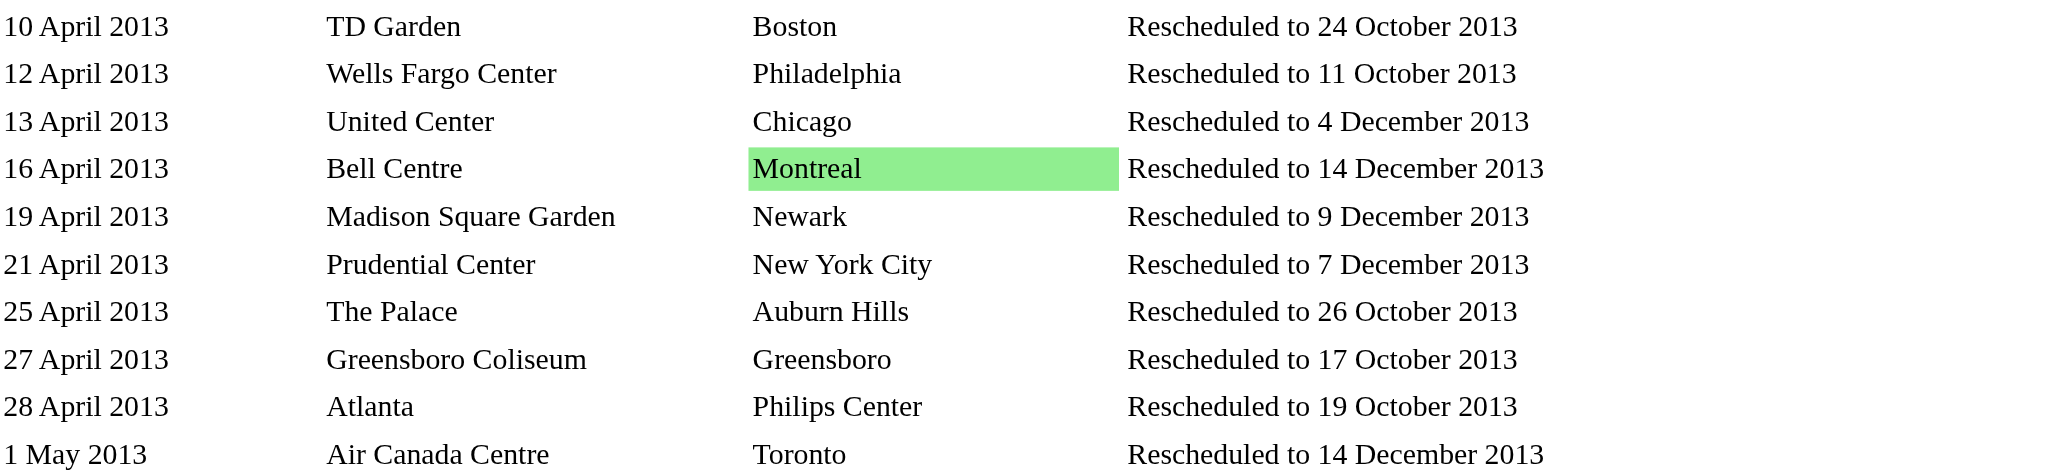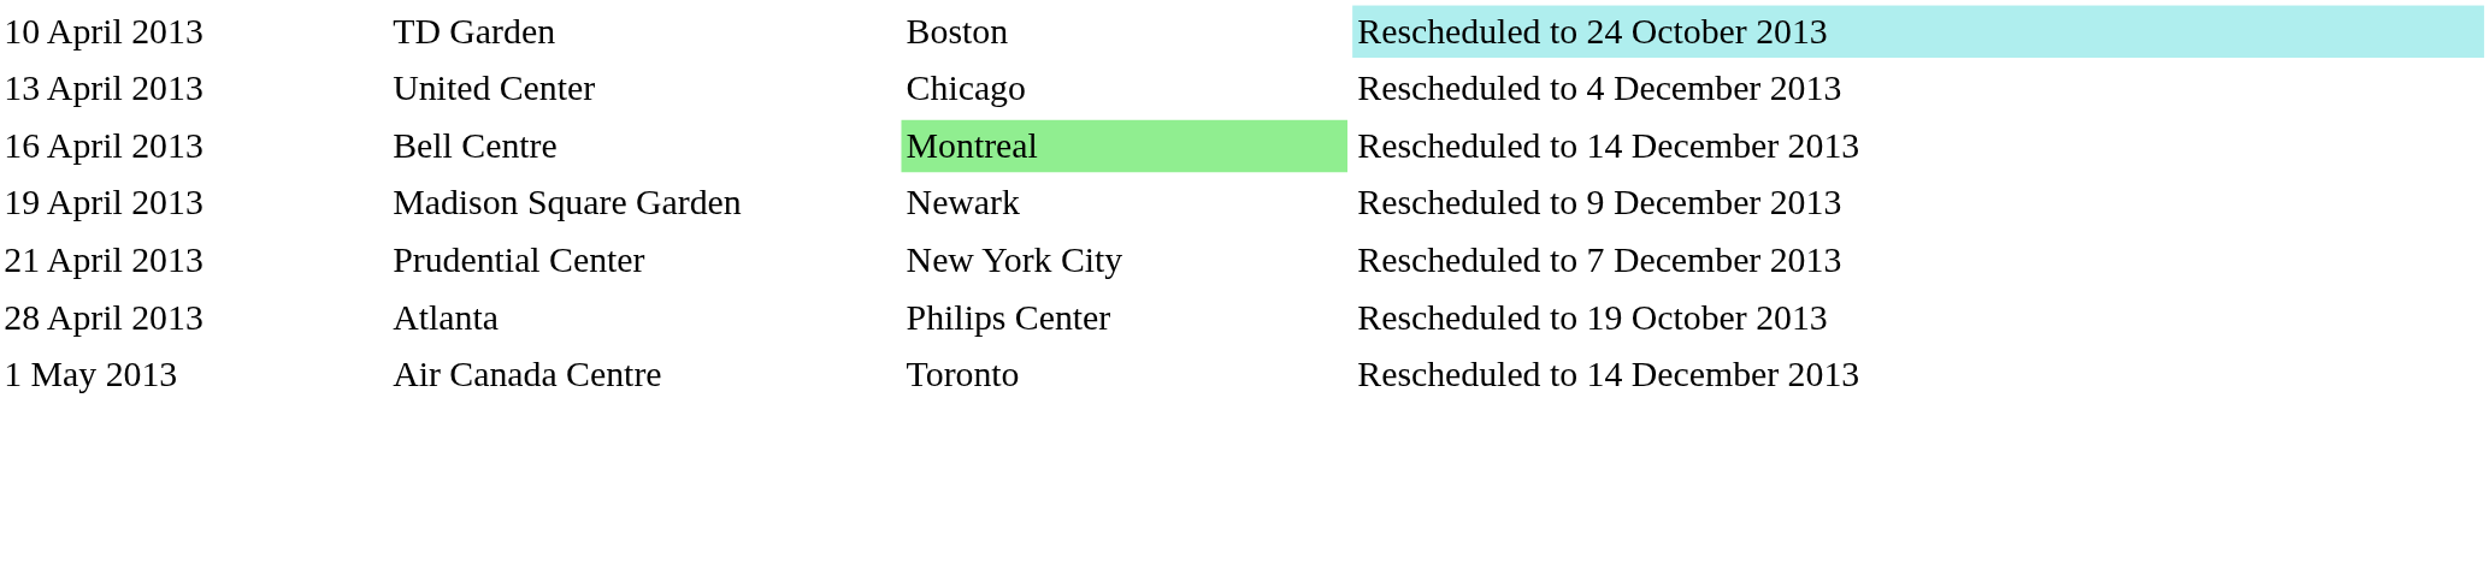 <table cellpadding="2" style="border: 0px solid darkgray; font-size:90%">
 <tr>
 <th width="150"></th>
 <th width="200"></th>
 <th width="175"></th>
 <th width="450"></th>
 </tr>
 <tr border="0">
 <td>10 April 2013</td>
 <td>TD Garden</td>
 <td>Boston</td>
-<td>Rescheduled to 24 October 2013</td>
-</tr>
-<tr>
-<td>12 April 2013</td>
-<td>Wells Fargo Center</td>
-<td>Philadelphia</td>
-<td>Rescheduled to 11 October 2013</td>
+<td style="background: paleturquoise;">Rescheduled to 24 October 2013</td>
 </tr>
 <tr>
 <td>13 April 2013</td>
 <td>United Center</td>
 <td>Chicago</td>
 <td>Rescheduled to 4 December 2013</td>
 </tr>
 <tr>
 <td>16 April 2013</td>
 <td>Bell Centre</td>
 <td style="background: lightgreen;">Montreal</td>
 <td>Rescheduled to 14 December 2013</td>
 </tr>
 <tr>
 <td>19 April 2013</td>
 <td>Madison Square Garden</td>
 <td>Newark</td>
 <td>Rescheduled to 9 December 2013</td>
 </tr>
 <tr>
 <td>21 April 2013</td>
 <td>Prudential Center</td>
 <td>New York City</td>
 <td>Rescheduled to 7 December 2013</td>
 </tr>
 <tr>
-<td>25 April 2013</td>
-<td>The Palace</td>
-<td>Auburn Hills</td>
-<td>Rescheduled to 26 October 2013</td>
-</tr>
-<tr>
-<td>27 April 2013</td>
-<td>Greensboro Coliseum</td>
-<td>Greensboro</td>
-<td>Rescheduled to 17 October 2013</td>
-</tr>
-<tr>
 <td>28 April 2013</td>
 <td>Atlanta</td>
 <td>Philips Center</td>
 <td>Rescheduled to 19 October 2013</td>
 </tr>
 <tr>
 <td>1 May 2013</td>
 <td>Air Canada Centre</td>
 <td>Toronto</td>
 <td>Rescheduled to 14 December 2013</td>
 </tr>
 </table>
